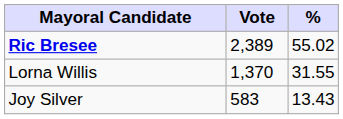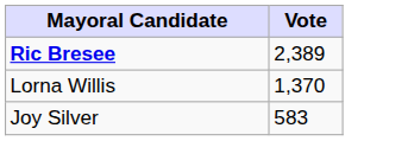 <table class="wikitable">
 <tr>
 <th style="background:#ddf; width:200px;">Mayoral Candidate</th>
 <th style="background:#ddf; width:50px;">Vote</th>
-<th style="background:#ddf; width:30px;">%</th>
 </tr>
 <tr>
 <td><strong><a href='#'>Ric Bresee</a></strong></td>
 <td>2,389</td>
-<td>55.02</td>
 </tr>
 <tr>
 <td>Lorna Willis</td>
 <td>1,370</td>
-<td>31.55</td>
 </tr>
 <tr>
 <td>Joy Silver</td>
 <td>583</td>
-<td>13.43</td>
 </tr>
 </table>
